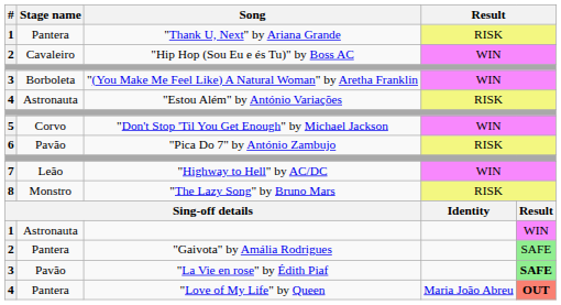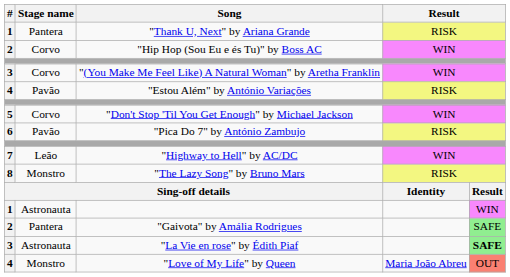 <table class="wikitable plainrowheaders" style="text-align: center;">
 <tr>
 <th>#</th>
 <th>Stage name</th>
 <th>Song</th>
 <th colspan=2>Result</th>
 </tr>
 <tr>
 <th>1</th>
 <td>Pantera</td>
 <td>"<a href='#'>Thank U, Next</a>" by <a href='#'>Ariana Grande</a></td>
 <td colspan=2 bgcolor="#F3F781">RISK</td>
 </tr>
 <tr>
 <th>2</th>
-<td>Cavaleiro</td>
+<td>Corvo</td>
 <td>"Hip Hop (Sou Eu e és Tu)" by <a href='#'>Boss AC</a></td>
 <td colspan=2 bgcolor="#F888FD">WIN</td>
 </tr>
 <tr>
 <td colspan="5" style="background:darkgray"></td>
 </tr>
 <tr>
 <th>3</th>
-<td>Borboleta</td>
+<td>Corvo</td>
 <td>"<a href='#'>(You Make Me Feel Like) A Natural Woman</a>" by <a href='#'>Aretha Franklin</a></td>
 <td colspan=2 bgcolor="#F888FD">WIN</td>
 </tr>
 <tr>
 <th>4</th>
-<td>Astronauta</td>
+<td>Pavão</td>
 <td>"Estou Além" by <a href='#'>António Variações</a></td>
 <td colspan=2 bgcolor="#F3F781">RISK</td>
 </tr>
 <tr>
 <td colspan="5" style="background:darkgray"></td>
 </tr>
 <tr>
 <th>5</th>
 <td>Corvo</td>
 <td>"<a href='#'>Don't Stop 'Til You Get Enough</a>" by <a href='#'>Michael Jackson</a></td>
 <td colspan=2 bgcolor="#F888FD">WIN</td>
 </tr>
 <tr>
 <th>6</th>
 <td>Pavão</td>
 <td>"Pica Do 7" by <a href='#'>António Zambujo</a></td>
 <td colspan=2 bgcolor="#F3F781">RISK</td>
 </tr>
 <tr>
 <td colspan="5" style="background:darkgray"></td>
 </tr>
 <tr>
 <th>7</th>
 <td>Leão</td>
 <td>"<a href='#'>Highway to Hell</a>" by <a href='#'>AC/DC</a></td>
 <td colspan=2 bgcolor="#F888FD">WIN</td>
 </tr>
 <tr>
 <th>8</th>
 <td>Monstro</td>
 <td>"<a href='#'>The Lazy Song</a>" by <a href='#'>Bruno Mars</a></td>
 <td colspan=2 bgcolor="#F3F781">RISK</td>
 </tr>
 <tr>
 <th colspan="3">Sing-off details</th>
 <th>Identity</th>
 <th>Result</th>
 </tr>
 <tr>
 <th>1</th>
 <td>Astronauta</td>
 <td></td>
 <td></td>
 <td bgcolor="F888FD">WIN</td>
 </tr>
 <tr>
 <th>2</th>
 <td>Pantera</td>
 <td>"Gaivota" by <a href='#'>Amália Rodrigues</a></td>
 <td></td>
 <td bgcolor=lightgreen>SAFE</td>
 </tr>
 <tr>
 <th>3</th>
-<td>Pavão</td>
+<td>Astronauta</td>
 <td>"<a href='#'>La Vie en rose</a>" by <a href='#'>Édith Piaf</a></td>
 <td></td>
 <td bgcolor=lightgreen><strong>SAFE</strong></td>
 </tr>
 <tr>
 <th>4</th>
-<td>Pantera</td>
+<td>Monstro</td>
 <td>"<a href='#'>Love of My Life</a>" by <a href='#'>Queen</a></td>
 <td><a href='#'>Maria João Abreu</a></td>
-<td bgcolor=salmon><strong>OUT</strong></td>
+<td bgcolor=salmon>OUT</td>
 </tr>
 </table>
